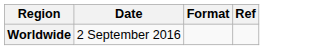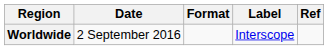 <table class="wikitable plainrowheaders">
 <tr>
 <th scope="col">Region</th>
 <th scope="col">Date</th>
 <th scope="col">Format</th>
+<th scope="col">Label</th>
 <th scope="col">Ref</th>
 </tr>
 <tr>
 <th scope="row">Worldwide</th>
 <td>2 September 2016</td>
 <td></td>
+<td><a href='#'>Interscope</a></td>
 <td></td>
 </tr>
 </table>
